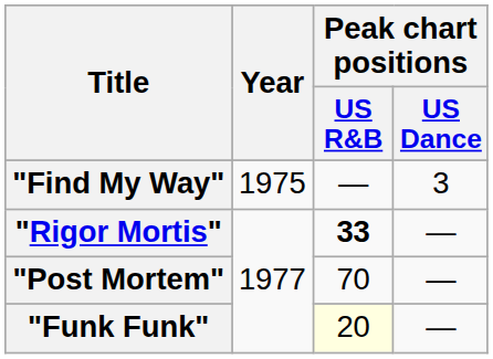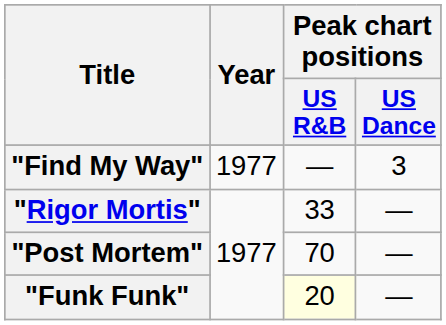 <table class="wikitable plainrowheaders" style="text-align:center;">
 <tr>
 <th scope="col" rowspan="2">Title</th>
 <th scope="col" rowspan="2">Year</th>
 <th scope="col" colspan="2">Peak chart positions</th>
 </tr>
 <tr>
 <th scope="col" style="width:2.5em;font-size:90%;"><a href='#'>US R&B</a><br></th>
 <th scope="col" style="width:2.5em;font-size:90%;"><a href='#'>US Dance</a><br></th>
 </tr>
 <tr>
 <th scope="row">"Find My Way"</th>
-<td>1975</td>
+<td>1977</td>
 <td>—</td>
 <td>3</td>
 </tr>
 <tr>
 <th scope="row">"<a href='#'>Rigor Mortis</a>"</th>
 <td rowspan="3">1977</td>
-<td><strong>33</strong></td>
+<td>33</td>
 <td>—</td>
 </tr>
 <tr>
 <th scope="row">"Post Mortem"</th>
 <td>70</td>
 <td>—</td>
 </tr>
 <tr>
 <th scope="row">"Funk Funk"</th>
 <td style="background: lightyellow;">20</td>
 <td>—</td>
 </tr>
 </table>
